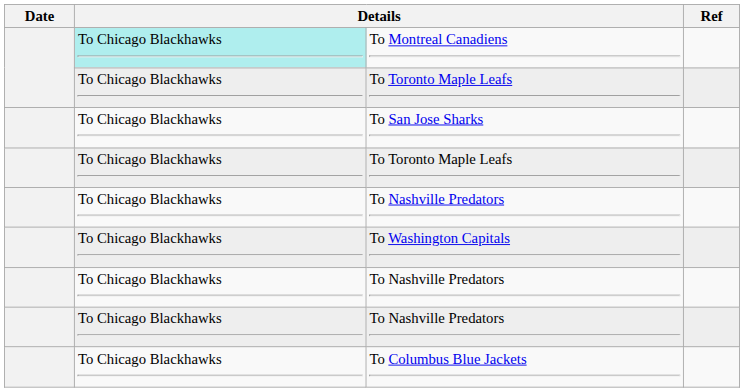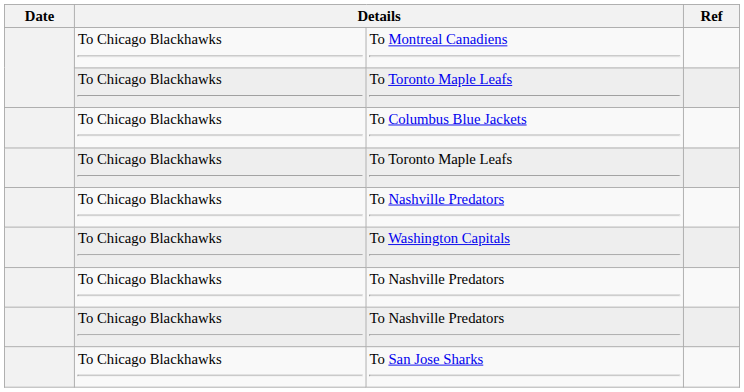 <table class="wikitable plainrowheaders" style="width: 50em;">
 <tr>
 <th scope="col">Date</th>
 <th scope="col" colspan="2">Details</th>
 <th scope="col">Ref</th>
 </tr>
 <tr>
 <th scope="row" rowspan=2></th>
-<td valign="top" style="background: paleturquoise;">To Chicago Blackhawks <hr></td>
+<td valign="top">To Chicago Blackhawks <hr></td>
 <td valign="top">To <a href='#'>Montreal Canadiens</a> <hr></td>
 <td></td>
 </tr>
 <tr bgcolor="#eeeeee">
 <td valign="top">To Chicago Blackhawks <hr></td>
 <td valign="top">To <a href='#'>Toronto Maple Leafs</a> <hr></td>
 <td></td>
 </tr>
 <tr>
 <th scope="row"></th>
 <td valign="top">To Chicago Blackhawks <hr></td>
-<td valign="top">To <a href='#'>San Jose Sharks</a> <hr></td>
+<td valign="top">To <a href='#'>Columbus Blue Jackets</a> <hr></td>
 <td></td>
 </tr>
 <tr bgcolor="#eeeeee">
 <th scope="row"></th>
 <td valign="top">To Chicago Blackhawks <hr></td>
 <td valign="top">To Toronto Maple Leafs <hr></td>
 <td></td>
 </tr>
 <tr>
 <th scope="row"></th>
 <td valign="top">To Chicago Blackhawks <hr></td>
 <td valign="top">To <a href='#'>Nashville Predators</a> <hr></td>
 <td></td>
 </tr>
 <tr bgcolor="#eeeeee">
 <th scope="row"></th>
 <td valign="top">To Chicago Blackhawks <hr></td>
 <td valign="top">To <a href='#'>Washington Capitals</a> <hr></td>
 <td></td>
 </tr>
 <tr>
 <th scope="row"></th>
 <td valign="top">To Chicago Blackhawks <hr></td>
 <td valign="top">To Nashville Predators <hr></td>
 <td></td>
 </tr>
 <tr bgcolor="#eeeeee">
 <th scope="row"></th>
 <td valign="top">To Chicago Blackhawks <hr></td>
 <td valign="top">To Nashville Predators <hr></td>
 <td></td>
 </tr>
 <tr>
 <th scope="row"></th>
 <td valign="top">To Chicago Blackhawks <hr></td>
-<td valign="top">To <a href='#'>Columbus Blue Jackets</a> <hr></td>
+<td valign="top">To <a href='#'>San Jose Sharks</a> <hr></td>
 <td></td>
 </tr>
 </table>
